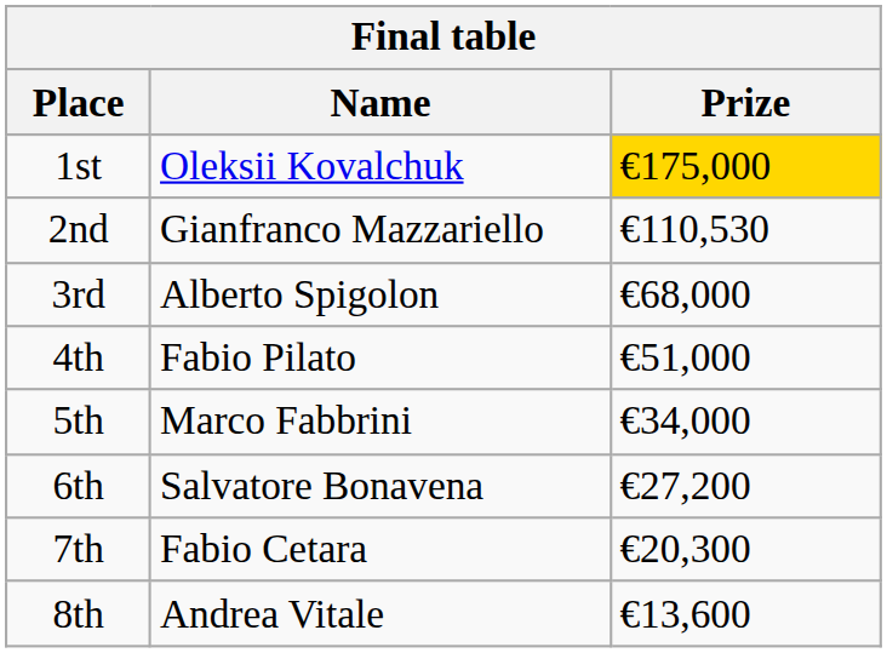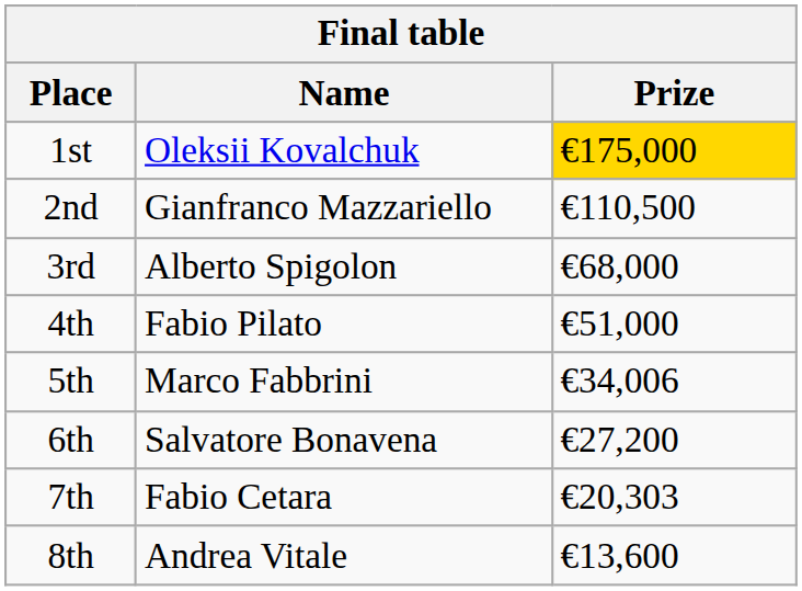 <table class="wikitable">
 <tr>
 <th colspan="3">Final table</th>
 </tr>
 <tr>
 <th style="width:50px;">Place</th>
 <th style="width:175px;">Name</th>
 <th style="width:100px;">Prize</th>
 </tr>
 <tr>
 <td style="text-align:center;">1st</td>
 <td> <a href='#'>Oleksii Kovalchuk</a></td>
 <td style="background: gold;">€175,000</td>
 </tr>
 <tr>
 <td style="text-align:center;">2nd</td>
 <td> Gianfranco Mazzariello</td>
-<td>€110,530</td>
+<td>€110,500</td>
 </tr>
 <tr>
 <td style="text-align:center;">3rd</td>
 <td> Alberto Spigolon</td>
 <td>€68,000</td>
 </tr>
 <tr>
 <td style="text-align:center;">4th</td>
 <td> Fabio Pilato</td>
 <td>€51,000</td>
 </tr>
 <tr>
 <td style="text-align:center;">5th</td>
 <td> Marco Fabbrini</td>
-<td>€34,000</td>
+<td>€34,006</td>
 </tr>
 <tr>
 <td style="text-align:center;">6th</td>
 <td> Salvatore Bonavena</td>
 <td>€27,200</td>
 </tr>
 <tr>
 <td style="text-align:center;">7th</td>
 <td> Fabio Cetara</td>
-<td>€20,300</td>
+<td>€20,303</td>
 </tr>
 <tr>
 <td style="text-align:center;">8th</td>
 <td> Andrea Vitale</td>
 <td>€13,600</td>
 </tr>
 </table>
